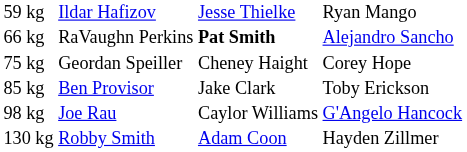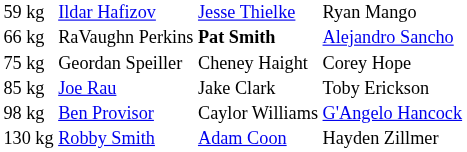 <table>
 <tr>
 <td rowspan=1>59 kg</td>
 <td rowspan=1> <a href='#'>Ildar Hafizov</a></td>
 <td rowspan=1> <a href='#'>Jesse Thielke</a></td>
 <td> Ryan Mango</td>
 </tr>
 <tr>
 <td rowspan=1>66 kg</td>
 <td rowspan=1> RaVaughn Perkins</td>
 <td rowspan=1><strong> Pat Smith</strong></td>
 <td> <a href='#'>Alejandro Sancho</a></td>
 </tr>
 <tr>
 <td rowspan=1>75 kg</td>
 <td rowspan=1> Geordan Speiller</td>
 <td rowspan=1> Cheney Haight</td>
 <td> Corey Hope</td>
 </tr>
 <tr>
 <td rowspan=1>85 kg</td>
-<td rowspan=1> <a href='#'>Ben Provisor</a></td>
+<td rowspan=1> <a href='#'>Joe Rau</a></td>
 <td rowspan=1> Jake Clark</td>
 <td> Toby Erickson</td>
 </tr>
 <tr>
 <td rowspan=1>98 kg</td>
-<td rowspan=1> <a href='#'>Joe Rau</a></td>
+<td rowspan=1> <a href='#'>Ben Provisor</a></td>
 <td rowspan=1> Caylor Williams</td>
 <td> <a href='#'>G'Angelo Hancock</a></td>
 </tr>
 <tr>
 <td rowspan=1>130 kg</td>
 <td rowspan=1> <a href='#'>Robby Smith</a></td>
 <td rowspan=1> <a href='#'>Adam Coon</a></td>
 <td> Hayden Zillmer</td>
 </tr>
 </table>
